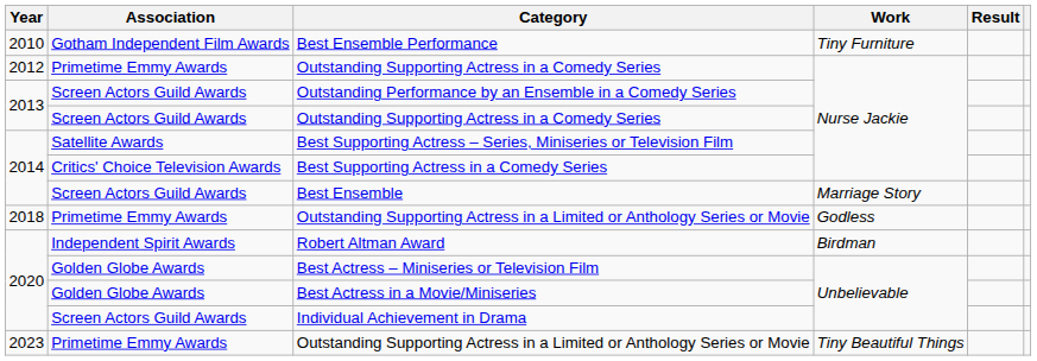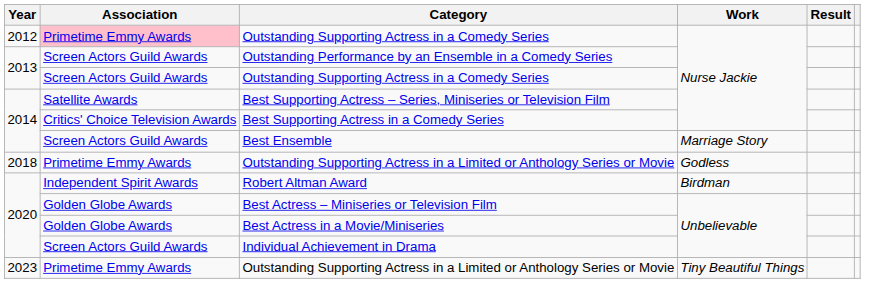 <table class="wikitable">
 <tr>
 <th>Year</th>
 <th>Association</th>
 <th>Category</th>
 <th>Work</th>
 <th>Result</th>
 <th></th>
 </tr>
 <tr>
-<td>2010</td>
-<td><a href='#'>Gotham Independent Film Awards</a></td>
-<td><a href='#'>Best Ensemble Performance</a></td>
-<td><em>Tiny Furniture</em></td>
-<td></td>
-<td style="text-align:center;"></td>
-</tr>
-<tr>
 <td>2012</td>
-<td><a href='#'>Primetime Emmy Awards</a></td>
+<td style="background: pink;"><a href='#'>Primetime Emmy Awards</a></td>
 <td><a href='#'>Outstanding Supporting Actress in a Comedy Series</a></td>
 <td rowspan="5"><em>Nurse Jackie</em></td>
 <td></td>
 <td style="text-align:center;"></td>
 </tr>
 <tr>
 <td rowspan="2">2013</td>
 <td><a href='#'>Screen Actors Guild Awards</a></td>
 <td><a href='#'>Outstanding Performance by an Ensemble in a Comedy Series</a></td>
 <td></td>
 <td style="text-align:center;"></td>
 </tr>
 <tr>
 <td><a href='#'>Screen Actors Guild Awards</a></td>
 <td><a href='#'>Outstanding Supporting Actress in a Comedy Series</a></td>
 <td></td>
 <td style="text-align:center;"></td>
 </tr>
 <tr>
 <td rowspan="3">2014</td>
 <td><a href='#'>Satellite Awards</a></td>
 <td><a href='#'>Best Supporting Actress – Series, Miniseries or Television Film</a></td>
 <td></td>
 <td style="text-align:center;"></td>
 </tr>
 <tr>
 <td><a href='#'>Critics' Choice Television Awards</a></td>
 <td><a href='#'>Best Supporting Actress in a Comedy Series</a></td>
 <td></td>
 <td style="text-align:center;"></td>
 </tr>
 <tr>
 <td><a href='#'>Screen Actors Guild Awards</a></td>
 <td><a href='#'>Best Ensemble</a></td>
 <td><em>Marriage Story</em></td>
 <td></td>
 <td style="text-align:center;"></td>
 </tr>
 <tr>
 <td>2018</td>
 <td><a href='#'>Primetime Emmy Awards</a></td>
 <td><a href='#'>Outstanding Supporting Actress in a Limited or Anthology Series or Movie</a></td>
 <td><em>Godless</em></td>
 <td></td>
 <td style="text-align:center;"></td>
 </tr>
 <tr>
 <td rowspan="4">2020</td>
 <td><a href='#'>Independent Spirit Awards</a></td>
 <td><a href='#'>Robert Altman Award</a></td>
 <td><em>Birdman</em></td>
 <td></td>
 <td style="text-align:center;"></td>
 </tr>
 <tr>
 <td><a href='#'>Golden Globe Awards</a></td>
 <td><a href='#'>Best Actress – Miniseries or Television Film</a></td>
 <td rowspan="3"><em>Unbelievable</em></td>
 <td></td>
 <td style="text-align:center;"></td>
 </tr>
 <tr>
 <td><a href='#'>Golden Globe Awards</a></td>
 <td><a href='#'>Best Actress in a Movie/Miniseries</a></td>
 <td></td>
 <td style="text-align:center;"></td>
 </tr>
 <tr>
 <td><a href='#'>Screen Actors Guild Awards</a></td>
 <td><a href='#'>Individual Achievement in Drama</a></td>
 <td></td>
 <td style="text-align:center;"></td>
 </tr>
 <tr>
 <td>2023</td>
 <td><a href='#'>Primetime Emmy Awards</a></td>
 <td>Outstanding Supporting Actress in a Limited or Anthology Series or Movie</td>
 <td><em>Tiny Beautiful Things</em></td>
 <td></td>
 <td style="text-align:center;"></td>
 </tr>
 </table>
